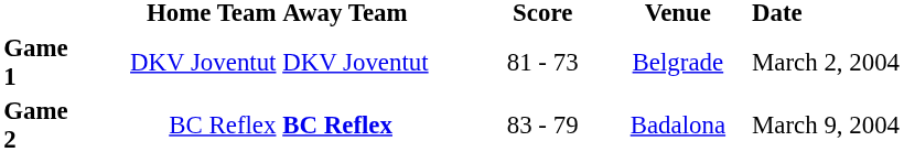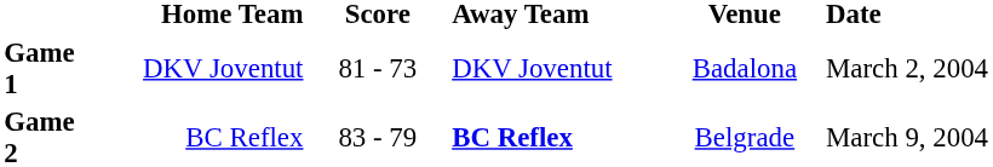 <table style="text-align:center" cellpadding=1 border=0>
 <tr>
 <th width=50></th>
 <th width=160 align=right>Home Team</th>
+<th width=100>Score</th>
 <th width=160 align=left>Away Team</th>
-<th width=100>Score</th>
 <th width=100>Venue</th>
 <th width=200 align=left>Date</th>
 </tr>
 <tr>
 <td align=left><strong>Game 1</strong></td>
 <td align=right><a href='#'>DKV Joventut</a> </td>
+<td>81 - 73</td>
 <td align=left> <a href='#'>DKV Joventut</a></td>
-<td>81 - 73</td>
-<td><a href='#'>Belgrade</a></td>
+<td><a href='#'>Badalona</a></td>
 <td align=left>March 2, 2004</td>
 </tr>
 <tr>
 <td align=left><strong>Game 2</strong></td>
 <td align=right><a href='#'>BC Reflex</a> </td>
+<td>83 - 79</td>
 <td align=left> <strong><a href='#'>BC Reflex</a></strong></td>
-<td>83 - 79</td>
-<td><a href='#'>Badalona</a></td>
+<td><a href='#'>Belgrade</a></td>
 <td align=left>March 9, 2004</td>
 </tr>
 </table>
